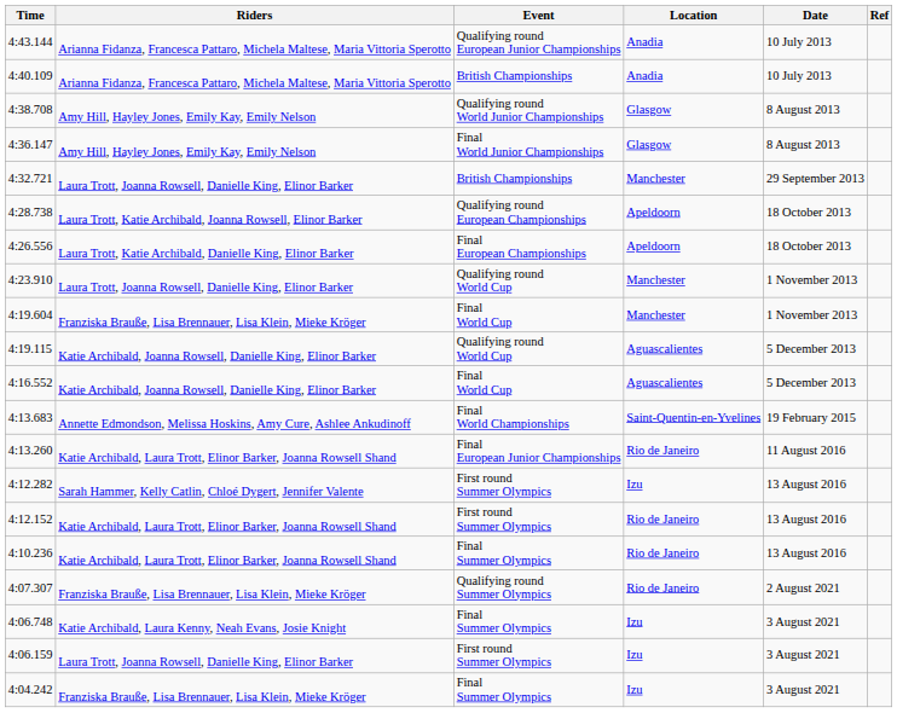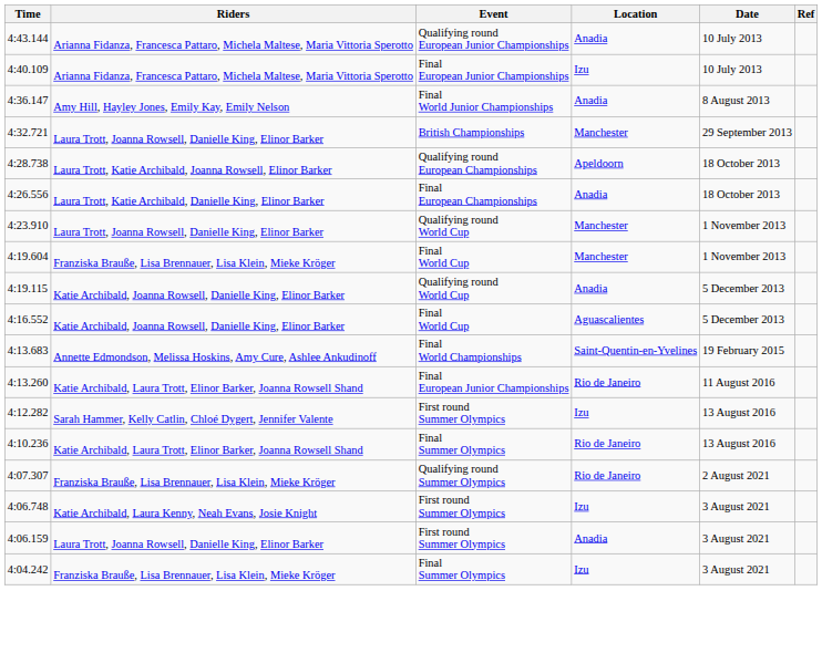 <table class="wikitable sortable">
 <tr>
 <th>Time</th>
 <th>Riders</th>
 <th>Event</th>
 <th>Location</th>
 <th>Date</th>
 <th>Ref</th>
 </tr>
 <tr>
 <td>4:43.144</td>
 <td><br><a href='#'>Arianna Fidanza</a>, <a href='#'>Francesca Pattaro</a>, <a href='#'>Michela Maltese</a>, <a href='#'>Maria Vittoria Sperotto</a></td>
 <td>Qualifying round<br><a href='#'>European Junior Championships</a></td>
 <td><a href='#'>Anadia</a> </td>
 <td>10 July 2013</td>
 <td></td>
 </tr>
 <tr>
 <td>4:40.109</td>
 <td><br><a href='#'>Arianna Fidanza</a>, <a href='#'>Francesca Pattaro</a>, <a href='#'>Michela Maltese</a>, <a href='#'>Maria Vittoria Sperotto</a></td>
-<td><a href='#'>British Championships</a></td>
-<td><a href='#'>Anadia</a> </td>
+<td>Final<br><a href='#'>European Junior Championships</a></td>
+<td><a href='#'>Izu</a> </td>
 <td>10 July 2013</td>
-<td></td>
-</tr>
-<tr>
-<td>4:38.708</td>
-<td><br><a href='#'>Amy Hill</a>, <a href='#'>Hayley Jones</a>, <a href='#'>Emily Kay</a>, <a href='#'>Emily Nelson</a></td>
-<td>Qualifying round<br><a href='#'>World Junior Championships</a></td>
-<td><a href='#'>Glasgow</a> </td>
-<td>8 August 2013</td>
 <td></td>
 </tr>
 <tr>
 <td>4:36.147</td>
 <td><br><a href='#'>Amy Hill</a>, <a href='#'>Hayley Jones</a>, <a href='#'>Emily Kay</a>, <a href='#'>Emily Nelson</a></td>
 <td>Final<br><a href='#'>World Junior Championships</a></td>
-<td><a href='#'>Glasgow</a> </td>
+<td><a href='#'>Anadia</a> </td>
 <td>8 August 2013</td>
 <td></td>
 </tr>
 <tr>
 <td>4:32.721</td>
 <td><br><a href='#'>Laura Trott</a>, <a href='#'>Joanna Rowsell</a>, <a href='#'>Danielle King</a>, <a href='#'>Elinor Barker</a></td>
 <td><a href='#'>British Championships</a></td>
 <td><a href='#'>Manchester</a> </td>
 <td>29 September 2013</td>
 <td></td>
 </tr>
 <tr>
 <td>4:28.738</td>
 <td><br><a href='#'>Laura Trott</a>, <a href='#'>Katie Archibald</a>, <a href='#'>Joanna Rowsell</a>, <a href='#'>Elinor Barker</a></td>
 <td>Qualifying round<br><a href='#'>European Championships</a></td>
 <td><a href='#'>Apeldoorn</a> </td>
 <td>18 October 2013</td>
 <td></td>
 </tr>
 <tr>
 <td>4:26.556</td>
 <td><br><a href='#'>Laura Trott</a>, <a href='#'>Katie Archibald</a>, <a href='#'>Danielle King</a>, <a href='#'>Elinor Barker</a></td>
 <td>Final<br><a href='#'>European Championships</a></td>
-<td><a href='#'>Apeldoorn</a> </td>
+<td><a href='#'>Anadia</a> </td>
 <td>18 October 2013</td>
 <td></td>
 </tr>
 <tr>
 <td>4:23.910</td>
 <td><br><a href='#'>Laura Trott</a>, <a href='#'>Joanna Rowsell</a>, <a href='#'>Danielle King</a>, <a href='#'>Elinor Barker</a></td>
 <td>Qualifying round<br><a href='#'>World Cup</a></td>
 <td><a href='#'>Manchester</a> </td>
 <td>1 November 2013</td>
 <td></td>
 </tr>
 <tr>
 <td>4:19.604</td>
 <td><br><a href='#'>Franziska Brauße</a>, <a href='#'>Lisa Brennauer</a>, <a href='#'>Lisa Klein</a>, <a href='#'>Mieke Kröger</a></td>
 <td>Final<br><a href='#'>World Cup</a></td>
 <td><a href='#'>Manchester</a> </td>
 <td>1 November 2013</td>
 <td></td>
 </tr>
 <tr>
 <td>4:19.115</td>
 <td><br><a href='#'>Katie Archibald</a>, <a href='#'>Joanna Rowsell</a>, <a href='#'>Danielle King</a>, <a href='#'>Elinor Barker</a></td>
 <td>Qualifying round<br><a href='#'>World Cup</a></td>
-<td><a href='#'>Aguascalientes</a> </td>
+<td><a href='#'>Anadia</a> </td>
 <td>5 December 2013</td>
 <td></td>
 </tr>
 <tr>
 <td>4:16.552</td>
 <td><br><a href='#'>Katie Archibald</a>, <a href='#'>Joanna Rowsell</a>, <a href='#'>Danielle King</a>, <a href='#'>Elinor Barker</a></td>
 <td>Final<br><a href='#'>World Cup</a></td>
 <td><a href='#'>Aguascalientes</a> </td>
 <td>5 December 2013</td>
 <td></td>
 </tr>
 <tr>
 <td>4:13.683</td>
 <td><br><a href='#'>Annette Edmondson</a>, <a href='#'>Melissa Hoskins</a>, <a href='#'>Amy Cure</a>, <a href='#'>Ashlee Ankudinoff</a></td>
 <td>Final<br><a href='#'>World Championships</a></td>
 <td><a href='#'>Saint-Quentin-en-Yvelines</a> </td>
 <td>19 February 2015</td>
 <td></td>
 </tr>
 <tr>
 <td>4:13.260</td>
 <td><br><a href='#'>Katie Archibald</a>, <a href='#'>Laura Trott</a>, <a href='#'>Elinor Barker</a>, <a href='#'>Joanna Rowsell Shand</a></td>
 <td>Final<br><a href='#'>European Junior Championships</a></td>
 <td><a href='#'>Rio de Janeiro</a> </td>
 <td>11 August 2016</td>
 <td></td>
 </tr>
 <tr>
 <td>4:12.282</td>
 <td><br><a href='#'>Sarah Hammer</a>, <a href='#'>Kelly Catlin</a>, <a href='#'>Chloé Dygert</a>, <a href='#'>Jennifer Valente</a></td>
 <td>First round<br><a href='#'>Summer Olympics</a></td>
 <td><a href='#'>Izu</a> </td>
 <td>13 August 2016</td>
 <td></td>
 </tr>
 <tr>
-<td>4:12.152</td>
-<td><br><a href='#'>Katie Archibald</a>, <a href='#'>Laura Trott</a>, <a href='#'>Elinor Barker</a>, <a href='#'>Joanna Rowsell Shand</a></td>
-<td>First round<br><a href='#'>Summer Olympics</a></td>
-<td><a href='#'>Rio de Janeiro</a> </td>
-<td>13 August 2016</td>
-<td></td>
-</tr>
-<tr>
 <td>4:10.236</td>
 <td><br><a href='#'>Katie Archibald</a>, <a href='#'>Laura Trott</a>, <a href='#'>Elinor Barker</a>, <a href='#'>Joanna Rowsell Shand</a></td>
 <td>Final<br><a href='#'>Summer Olympics</a></td>
 <td><a href='#'>Rio de Janeiro</a> </td>
 <td>13 August 2016</td>
 <td></td>
 </tr>
 <tr>
 <td>4:07.307</td>
 <td><br><a href='#'>Franziska Brauße</a>, <a href='#'>Lisa Brennauer</a>, <a href='#'>Lisa Klein</a>, <a href='#'>Mieke Kröger</a></td>
 <td>Qualifying round<br><a href='#'>Summer Olympics</a></td>
 <td><a href='#'>Rio de Janeiro</a> </td>
 <td>2 August 2021</td>
 <td></td>
 </tr>
 <tr>
 <td>4:06.748</td>
 <td><br><a href='#'>Katie Archibald</a>, <a href='#'>Laura Kenny</a>, <a href='#'>Neah Evans</a>, <a href='#'>Josie Knight</a></td>
-<td>Final<br><a href='#'>Summer Olympics</a></td>
+<td>First round<br><a href='#'>Summer Olympics</a></td>
 <td><a href='#'>Izu</a> </td>
 <td>3 August 2021</td>
 <td></td>
 </tr>
 <tr>
 <td>4:06.159</td>
 <td><br><a href='#'>Laura Trott</a>, <a href='#'>Joanna Rowsell</a>, <a href='#'>Danielle King</a>, <a href='#'>Elinor Barker</a></td>
 <td>First round<br><a href='#'>Summer Olympics</a></td>
-<td><a href='#'>Izu</a> </td>
+<td><a href='#'>Anadia</a> </td>
 <td>3 August 2021</td>
 <td></td>
 </tr>
 <tr>
 <td>4:04.242</td>
 <td><br><a href='#'>Franziska Brauße</a>, <a href='#'>Lisa Brennauer</a>, <a href='#'>Lisa Klein</a>, <a href='#'>Mieke Kröger</a></td>
 <td>Final<br><a href='#'>Summer Olympics</a></td>
 <td><a href='#'>Izu</a> </td>
 <td>3 August 2021</td>
 <td></td>
 </tr>
 </table>
